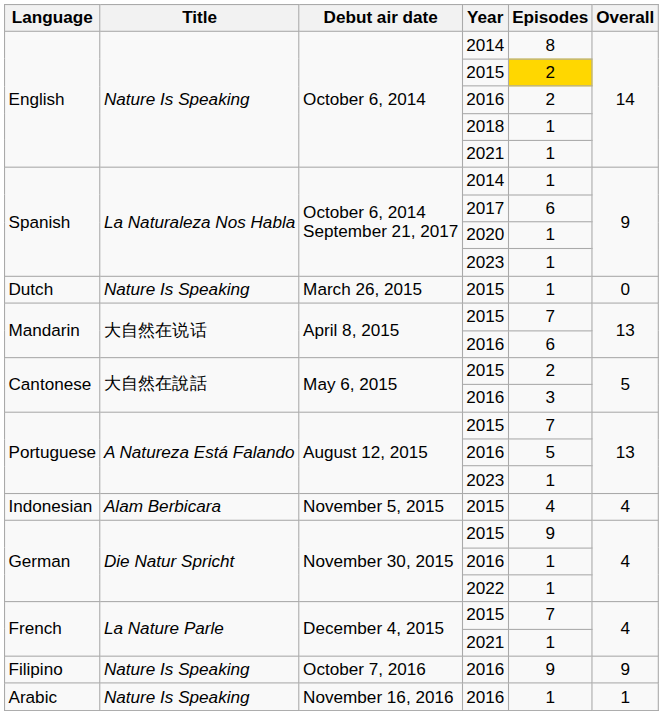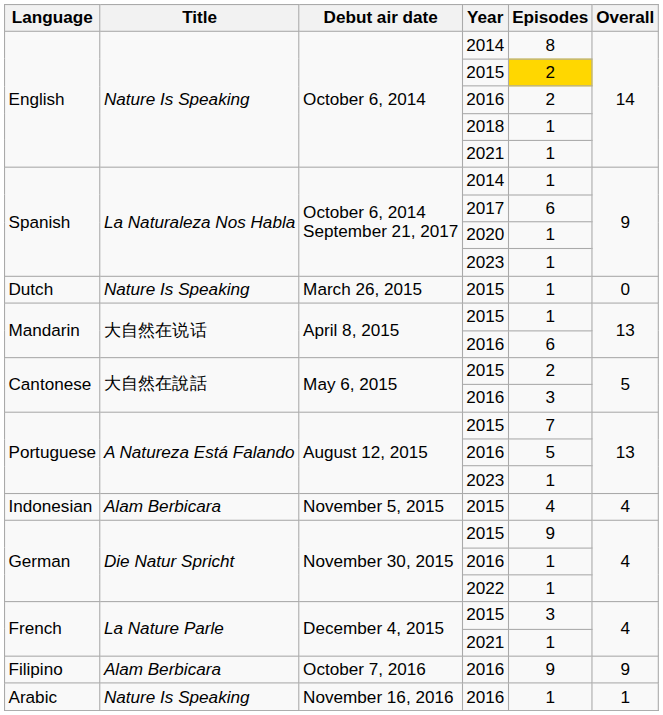 <table class=wikitable>
 <tr>
 <th>Language</th>
 <th>Title</th>
 <th>Debut air date</th>
 <th>Year</th>
 <th>Episodes</th>
 <th>Overall</th>
 </tr>
 <tr>
 <td rowspan=5>English</td>
 <td rowspan=5><em>Nature Is Speaking</em></td>
 <td rowspan=5>October 6, 2014</td>
 <td>2014</td>
 <td style="text-align: center;">8</td>
 <td rowspan=5 style="text-align: center;">14</td>
 </tr>
 <tr>
 <td>2015</td>
 <td style="background: gold; text-align: center;">2</td>
 </tr>
 <tr>
 <td>2016</td>
 <td style="text-align: center;">2</td>
 </tr>
 <tr>
 <td>2018</td>
 <td style="text-align: center;">1</td>
 </tr>
 <tr>
 <td>2021</td>
 <td style="text-align: center;">1</td>
 </tr>
 <tr>
 <td rowspan=4>Spanish</td>
 <td rowspan=4><em>La Naturaleza Nos Habla</em></td>
 <td rowspan=4>October 6, 2014<br>September 21, 2017</td>
 <td>2014</td>
 <td style="text-align: center;">1</td>
 <td rowspan=4 style="text-align: center;">9</td>
 </tr>
 <tr>
 <td>2017</td>
 <td style="text-align: center;">6</td>
 </tr>
 <tr>
 <td>2020</td>
 <td style="text-align: center;">1</td>
 </tr>
 <tr>
 <td>2023</td>
 <td style="text-align: center;">1</td>
 </tr>
 <tr>
 <td>Dutch</td>
 <td><em>Nature Is Speaking</em></td>
 <td>March 26, 2015</td>
 <td>2015</td>
 <td style="text-align: center;">1</td>
 <td style="text-align: center;">0</td>
 </tr>
 <tr>
 <td rowspan=2>Mandarin</td>
 <td rowspan=2>大自然在说话</td>
 <td rowspan=2>April 8, 2015</td>
 <td>2015</td>
-<td style="text-align: center;">7</td>
+<td style="text-align: center;">1</td>
 <td rowspan=2 style="text-align: center;">13</td>
 </tr>
 <tr>
 <td>2016</td>
 <td style="text-align: center;">6</td>
 </tr>
 <tr>
 <td rowspan=2>Cantonese</td>
 <td rowspan=2>大自然在說話</td>
 <td rowspan=2>May 6, 2015</td>
 <td>2015</td>
 <td style="text-align: center;">2</td>
 <td rowspan=2 style="text-align: center;">5</td>
 </tr>
 <tr>
 <td>2016</td>
 <td style="text-align: center;">3</td>
 </tr>
 <tr>
 <td rowspan=3>Portuguese</td>
 <td rowspan=3><em>A Natureza Está Falando</em></td>
 <td rowspan=3>August 12, 2015</td>
 <td>2015</td>
 <td style="text-align: center;">7</td>
 <td rowspan=3 style="text-align: center;">13</td>
 </tr>
 <tr>
 <td>2016</td>
 <td style="text-align: center;">5</td>
 </tr>
 <tr>
 <td>2023</td>
 <td style="text-align: center;">1</td>
 </tr>
 <tr>
 <td>Indonesian</td>
 <td><em>Alam Berbicara</em></td>
 <td>November 5, 2015</td>
 <td>2015</td>
 <td style="text-align: center;">4</td>
 <td style="text-align: center;">4</td>
 </tr>
 <tr>
 <td rowspan=3>German</td>
 <td rowspan=3><em>Die Natur Spricht</em></td>
 <td rowspan=3>November 30, 2015</td>
 <td>2015</td>
 <td style="text-align: center;">9</td>
 <td rowspan=3 style="text-align: center;">4</td>
 </tr>
 <tr>
 <td>2016</td>
 <td style="text-align: center;">1</td>
 </tr>
 <tr>
 <td>2022</td>
 <td style="text-align: center;">1</td>
 </tr>
 <tr>
 <td rowspan=2>French</td>
 <td rowspan=2><em>La Nature Parle</em></td>
 <td rowspan=2>December 4, 2015</td>
 <td>2015</td>
-<td style="text-align: center;">7</td>
+<td style="text-align: center;">3</td>
 <td rowspan=2 style="text-align: center;">4</td>
 </tr>
 <tr>
 <td>2021</td>
 <td style="text-align: center;">1</td>
 </tr>
 <tr>
 <td>Filipino</td>
-<td><em>Nature Is Speaking</em></td>
+<td><em>Alam Berbicara</em></td>
 <td>October 7, 2016</td>
 <td>2016</td>
 <td style="text-align: center;">9</td>
 <td style="text-align: center;">9</td>
 </tr>
 <tr>
 <td>Arabic</td>
 <td><em>Nature Is Speaking</em></td>
 <td>November 16, 2016</td>
 <td>2016</td>
 <td style="text-align: center;">1</td>
 <td style="text-align: center;">1</td>
 </tr>
 <tr>
 </tr>
 </table>
